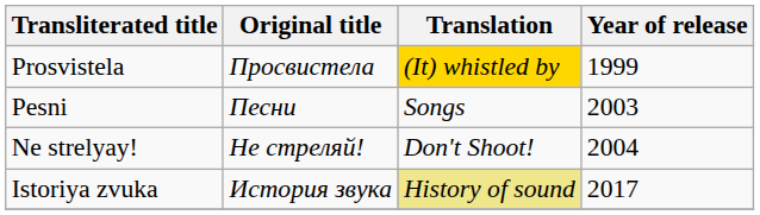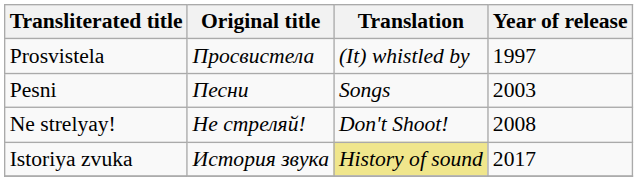 <table class="wikitable">
 <tr>
 <th>Transliterated title</th>
 <th>Original title</th>
 <th>Translation</th>
 <th>Year of release</th>
 </tr>
 <tr>
 <td>Prosvistela</td>
 <td><em>Просвистела</em></td>
-<td style="background: gold;"><em>(It) whistled by</em></td>
-<td>1999</td>
+<td><em>(It) whistled by</em></td>
+<td>1997</td>
 </tr>
 <tr>
 <td>Pesni</td>
 <td><em>Песни</em></td>
 <td><em>Songs</em></td>
 <td>2003</td>
 </tr>
 <tr>
 <td>Ne strelyay!</td>
 <td><em>Не стреляй!</em></td>
 <td><em>Don't Shoot!</em></td>
-<td>2004</td>
+<td>2008</td>
 </tr>
 <tr>
 <td>Istoriya zvuka</td>
 <td><em>История звука</em></td>
 <td style="background: khaki;"><em>History of sound</em></td>
 <td>2017</td>
 </tr>
 <tr>
 </tr>
 </table>
